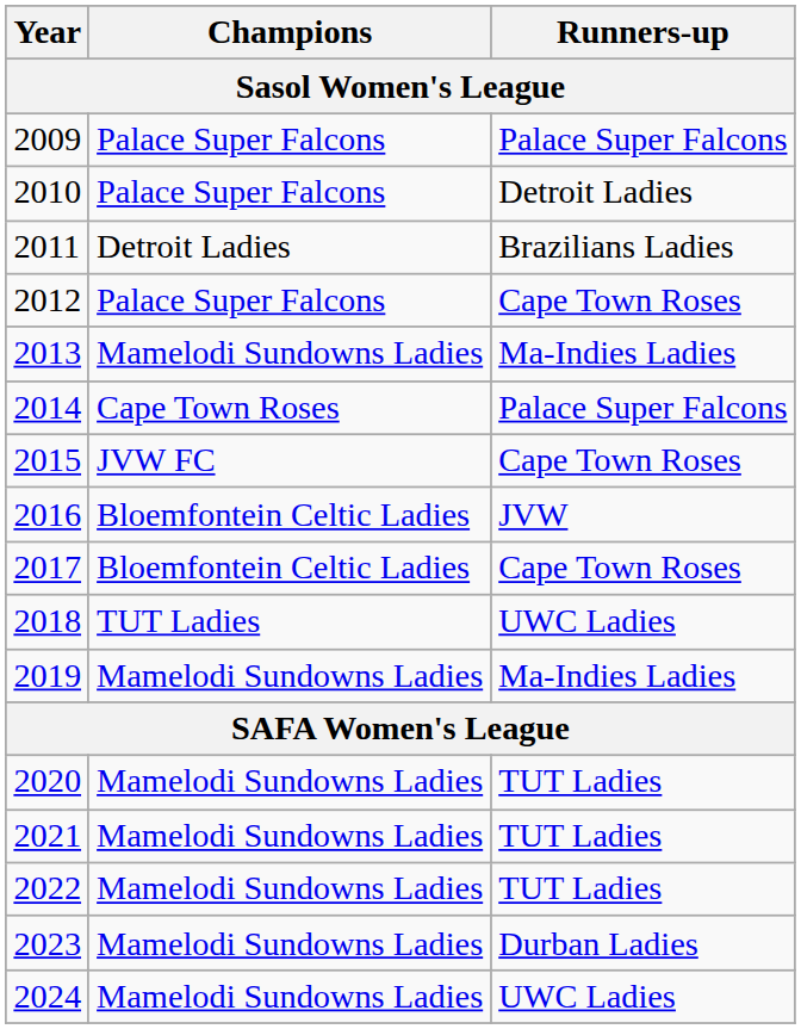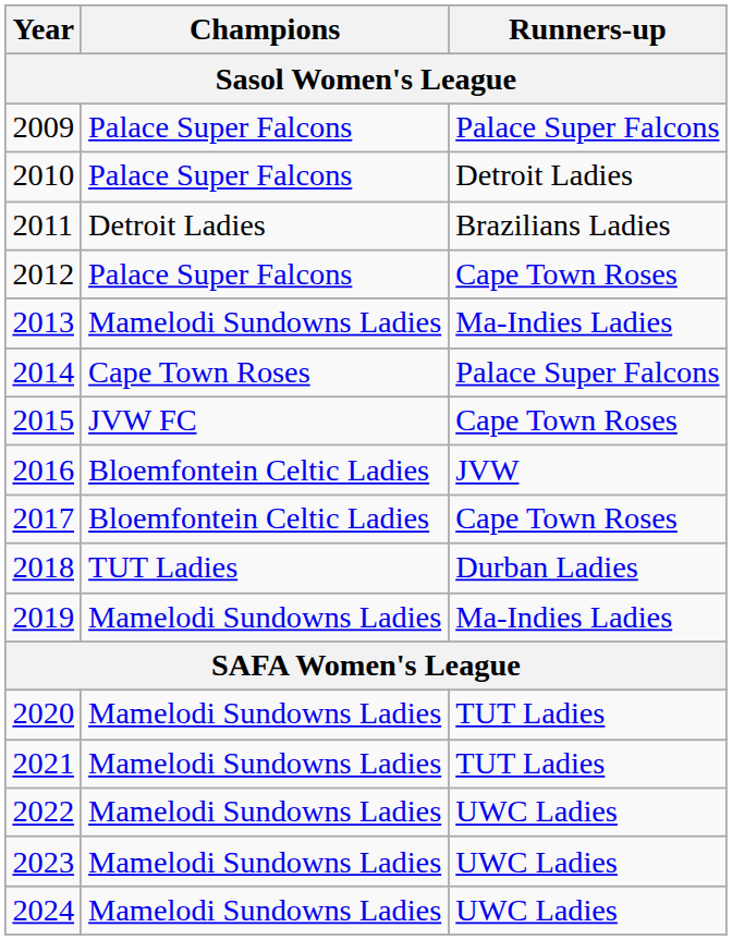 <table class="wikitable">
 <tr>
 <th>Year</th>
 <th>Champions</th>
 <th>Runners-up</th>
 </tr>
 <tr>
 <th colspan="3">Sasol Women's League</th>
 </tr>
 <tr>
 <td>2009</td>
 <td><a href='#'>Palace Super Falcons</a></td>
 <td><a href='#'>Palace Super Falcons</a></td>
 </tr>
 <tr>
 <td>2010</td>
 <td><a href='#'>Palace Super Falcons</a></td>
 <td>Detroit Ladies</td>
 </tr>
 <tr>
 <td>2011</td>
 <td>Detroit Ladies</td>
 <td>Brazilians Ladies</td>
 </tr>
 <tr>
 <td>2012</td>
 <td><a href='#'>Palace Super Falcons</a></td>
 <td><a href='#'>Cape Town Roses</a></td>
 </tr>
 <tr>
 <td><a href='#'>2013</a></td>
 <td><a href='#'>Mamelodi Sundowns Ladies</a></td>
 <td><a href='#'>Ma-Indies Ladies</a></td>
 </tr>
 <tr>
 <td><a href='#'>2014</a></td>
 <td><a href='#'>Cape Town Roses</a></td>
 <td><a href='#'>Palace Super Falcons</a></td>
 </tr>
 <tr>
 <td><a href='#'>2015</a></td>
 <td><a href='#'>JVW FC</a></td>
 <td><a href='#'>Cape Town Roses</a></td>
 </tr>
 <tr>
 <td><a href='#'>2016</a></td>
 <td><a href='#'>Bloemfontein Celtic Ladies</a></td>
 <td><a href='#'>JVW</a></td>
 </tr>
 <tr>
 <td><a href='#'>2017</a></td>
 <td><a href='#'>Bloemfontein Celtic Ladies</a></td>
 <td><a href='#'>Cape Town Roses</a></td>
 </tr>
 <tr>
 <td><a href='#'>2018</a></td>
 <td><a href='#'>TUT Ladies</a></td>
-<td><a href='#'>UWC Ladies</a></td>
+<td><a href='#'>Durban Ladies</a></td>
 </tr>
 <tr>
 <td><a href='#'>2019</a></td>
 <td><a href='#'>Mamelodi Sundowns Ladies</a></td>
 <td><a href='#'>Ma-Indies Ladies</a></td>
 </tr>
 <tr>
 <th colspan="3">SAFA Women's League</th>
 </tr>
 <tr>
 <td><a href='#'>2020</a></td>
 <td><a href='#'>Mamelodi Sundowns Ladies</a></td>
 <td><a href='#'>TUT Ladies</a></td>
 </tr>
 <tr>
 <td><a href='#'>2021</a></td>
 <td><a href='#'>Mamelodi Sundowns Ladies</a></td>
 <td><a href='#'>TUT Ladies</a></td>
 </tr>
 <tr>
 <td><a href='#'>2022</a></td>
 <td><a href='#'>Mamelodi Sundowns Ladies</a></td>
-<td><a href='#'>TUT Ladies</a></td>
+<td><a href='#'>UWC Ladies</a></td>
 </tr>
 <tr>
 <td><a href='#'>2023</a></td>
 <td><a href='#'>Mamelodi Sundowns Ladies</a></td>
-<td><a href='#'>Durban Ladies</a></td>
+<td><a href='#'>UWC Ladies</a></td>
 </tr>
 <tr>
 <td><a href='#'>2024</a></td>
 <td><a href='#'>Mamelodi Sundowns Ladies</a></td>
 <td><a href='#'>UWC Ladies</a></td>
 </tr>
 </table>
